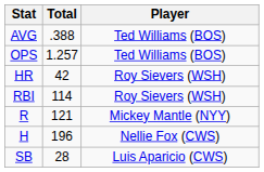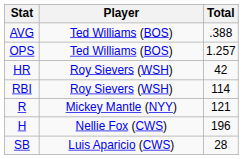 <table class="wikitable" style="text-align:center;">
 <tr>
 <th style="width:15%;">Stat</th>
+<th>Player</th>
 <th style="width:15%;">Total</th>
-<th>Player</th>
 </tr>
 <tr>
 <td><a href='#'>AVG</a></td>
+<td><a href='#'>Ted Williams</a> (<a href='#'>BOS</a>)</td>
 <td>.388</td>
-<td><a href='#'>Ted Williams</a> (<a href='#'>BOS</a>)</td>
 </tr>
 <tr>
 <td><a href='#'>OPS</a></td>
+<td><a href='#'>Ted Williams</a> (<a href='#'>BOS</a>)</td>
 <td>1.257</td>
-<td><a href='#'>Ted Williams</a> (<a href='#'>BOS</a>)</td>
 </tr>
 <tr>
 <td><a href='#'>HR</a></td>
+<td><a href='#'>Roy Sievers</a> (<a href='#'>WSH</a>)</td>
 <td>42</td>
-<td><a href='#'>Roy Sievers</a> (<a href='#'>WSH</a>)</td>
 </tr>
 <tr>
 <td><a href='#'>RBI</a></td>
+<td><a href='#'>Roy Sievers</a> (<a href='#'>WSH</a>)</td>
 <td>114</td>
-<td><a href='#'>Roy Sievers</a> (<a href='#'>WSH</a>)</td>
 </tr>
 <tr>
 <td><a href='#'>R</a></td>
+<td><a href='#'>Mickey Mantle</a> (<a href='#'>NYY</a>)</td>
 <td>121</td>
-<td><a href='#'>Mickey Mantle</a> (<a href='#'>NYY</a>)</td>
 </tr>
 <tr>
 <td><a href='#'>H</a></td>
+<td><a href='#'>Nellie Fox</a> (<a href='#'>CWS</a>)</td>
 <td>196</td>
-<td><a href='#'>Nellie Fox</a> (<a href='#'>CWS</a>)</td>
 </tr>
 <tr>
 <td><a href='#'>SB</a></td>
+<td><a href='#'>Luis Aparicio</a> (<a href='#'>CWS</a>)</td>
 <td>28</td>
-<td><a href='#'>Luis Aparicio</a> (<a href='#'>CWS</a>)</td>
 </tr>
 </table>
